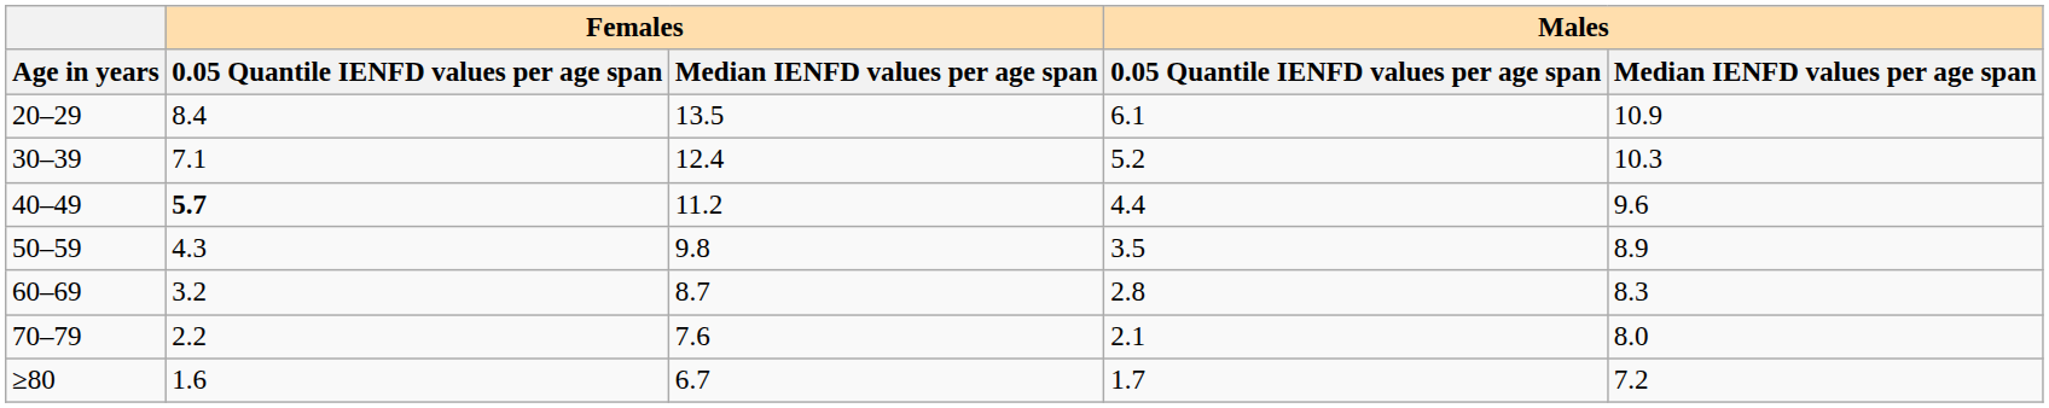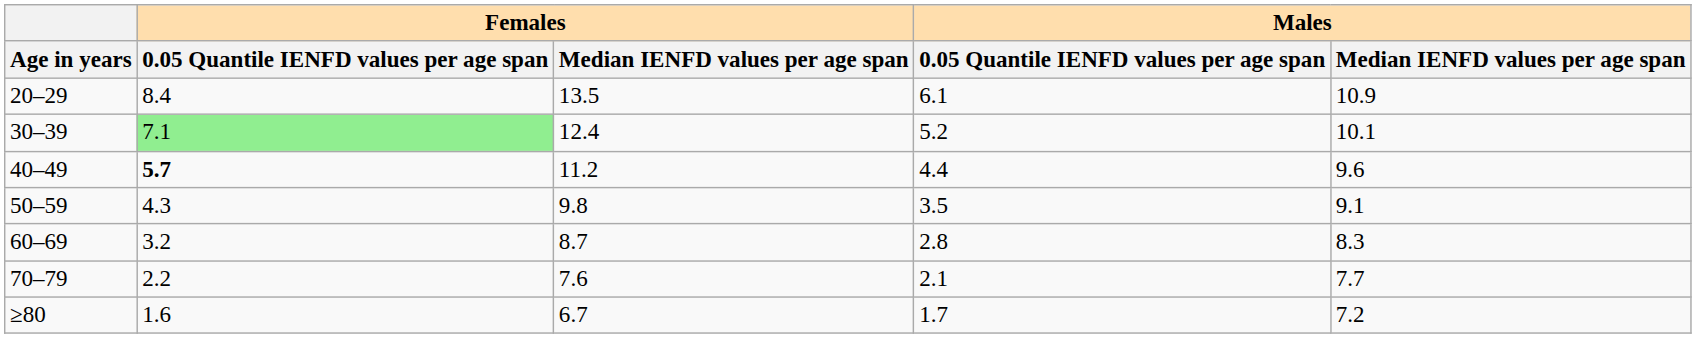 <table class="wikitable">
 <tr>
 <th></th>
 <th colspan="2" style="background: #ffdead;">Females</th>
 <th colspan="2" style="background: #ffdead;">Males</th>
 </tr>
 <tr>
 <th>Age in years</th>
 <th>0.05 Quantile IENFD values per age span</th>
 <th>Median IENFD values per age span</th>
 <th>0.05 Quantile IENFD values per age span</th>
 <th>Median IENFD values per age span</th>
 </tr>
 <tr>
 <td>20–29</td>
 <td>8.4</td>
 <td>13.5</td>
 <td>6.1</td>
 <td>10.9</td>
 </tr>
 <tr>
 <td>30–39</td>
-<td>7.1</td>
+<td style="background: lightgreen;">7.1</td>
 <td>12.4</td>
 <td>5.2</td>
-<td>10.3</td>
+<td>10.1</td>
 </tr>
 <tr>
 <td>40–49</td>
 <td><strong>5.7</strong></td>
 <td>11.2</td>
 <td>4.4</td>
 <td>9.6</td>
 </tr>
 <tr>
 <td>50–59</td>
 <td>4.3</td>
 <td>9.8</td>
 <td>3.5</td>
-<td>8.9</td>
+<td>9.1</td>
 </tr>
 <tr>
 <td>60–69</td>
 <td>3.2</td>
 <td>8.7</td>
 <td>2.8</td>
 <td>8.3</td>
 </tr>
 <tr>
 <td>70–79</td>
 <td>2.2</td>
 <td>7.6</td>
 <td>2.1</td>
-<td>8.0</td>
+<td>7.7</td>
 </tr>
 <tr>
 <td>≥80</td>
 <td>1.6</td>
 <td>6.7</td>
 <td>1.7</td>
 <td>7.2</td>
 </tr>
 </table>
